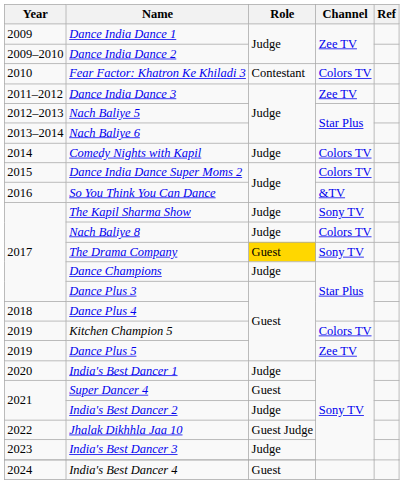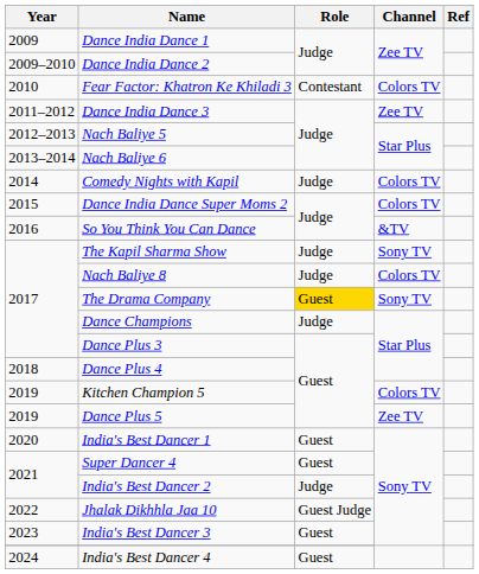 <table class="wikitable">
 <tr>
 <th>Year</th>
 <th>Name</th>
 <th>Role</th>
 <th>Channel</th>
 <th>Ref</th>
 </tr>
 <tr>
 <td>2009</td>
 <td><em><a href='#'>Dance India Dance 1</a></em></td>
 <td rowspan="2">Judge</td>
 <td rowspan="2"><a href='#'>Zee TV</a></td>
 <td></td>
 </tr>
 <tr>
 <td>2009–2010</td>
 <td><em><a href='#'>Dance India Dance 2</a></em></td>
 <td></td>
 </tr>
 <tr>
 <td>2010</td>
 <td><em><a href='#'>Fear Factor: Khatron Ke Khiladi 3</a></em></td>
 <td>Contestant</td>
 <td><a href='#'>Colors TV</a></td>
 <td></td>
 </tr>
 <tr>
 <td>2011–2012</td>
 <td><em><a href='#'>Dance India Dance 3</a></em></td>
 <td rowspan="3">Judge</td>
 <td><a href='#'>Zee TV</a></td>
 <td></td>
 </tr>
 <tr>
 <td>2012–2013</td>
 <td><em><a href='#'>Nach Baliye 5</a></em></td>
 <td rowspan="2"><a href='#'>Star Plus</a></td>
 <td></td>
 </tr>
 <tr>
 <td>2013–2014</td>
 <td><em><a href='#'>Nach Baliye 6</a></em></td>
 <td></td>
 </tr>
 <tr>
 <td>2014</td>
 <td><em><a href='#'>Comedy Nights with Kapil</a></em></td>
 <td>Judge</td>
 <td><a href='#'>Colors TV</a></td>
 <td></td>
 </tr>
 <tr>
 <td>2015</td>
 <td><em><a href='#'>Dance India Dance Super Moms 2</a></em></td>
 <td rowspan="2">Judge</td>
 <td><a href='#'>Colors TV</a></td>
 <td></td>
 </tr>
 <tr>
 <td>2016</td>
 <td><em><a href='#'>So You Think You Can Dance</a></em></td>
 <td><a href='#'>&TV</a></td>
 <td></td>
 </tr>
 <tr>
 <td rowspan="5">2017</td>
 <td><em><a href='#'>The Kapil Sharma Show</a></em></td>
 <td>Judge</td>
 <td><a href='#'>Sony TV</a></td>
 <td></td>
 </tr>
 <tr>
 <td><em><a href='#'>Nach Baliye 8</a></em></td>
 <td>Judge</td>
 <td><a href='#'>Colors TV</a></td>
 <td></td>
 </tr>
 <tr>
 <td><em><a href='#'>The Drama Company</a></em></td>
 <td style="background: gold;">Guest</td>
 <td><a href='#'>Sony TV</a></td>
 <td></td>
 </tr>
 <tr>
 <td><em><a href='#'>Dance Champions</a></em></td>
 <td>Judge</td>
 <td rowspan="3"><a href='#'>Star Plus</a></td>
 <td></td>
 </tr>
 <tr>
 <td><em><a href='#'>Dance Plus 3</a></em></td>
 <td rowspan="4">Guest</td>
 <td></td>
 </tr>
 <tr>
 <td>2018</td>
 <td><em><a href='#'>Dance Plus 4</a></em></td>
 <td></td>
 </tr>
 <tr>
 <td>2019</td>
 <td><em>Kitchen Champion 5</em></td>
 <td><a href='#'>Colors TV</a></td>
 <td></td>
 </tr>
 <tr>
 <td>2019</td>
 <td><em><a href='#'> Dance Plus 5</a></em></td>
 <td><a href='#'>Zee TV</a></td>
 <td></td>
 </tr>
 <tr>
 <td>2020</td>
 <td><em><a href='#'>India's Best Dancer 1</a></em></td>
-<td>Judge</td>
+<td>Guest</td>
 <td rowspan=6><a href='#'>Sony TV</a></td>
 <td></td>
 </tr>
 <tr>
 <td rowspan=2>2021</td>
 <td><em><a href='#'> Super Dancer 4</a></em></td>
 <td>Guest</td>
 <td></td>
 </tr>
 <tr>
 <td><em><a href='#'>India's Best Dancer 2</a></em></td>
 <td>Judge</td>
 <td></td>
 </tr>
 <tr>
 <td>2022</td>
 <td><em><a href='#'>Jhalak Dikhhla Jaa 10</a></em></td>
 <td>Guest Judge</td>
 <td></td>
 </tr>
 <tr>
 <td>2023</td>
 <td><em><a href='#'>India's Best Dancer 3</a></em></td>
-<td>Judge</td>
+<td>Guest</td>
 <td></td>
 </tr>
 <tr>
 </tr>
 <tr>
 <td>2024</td>
 <td><em>India's Best Dancer 4</em></td>
 <td>Guest</td>
 <td></td>
 </tr>
 </table>
